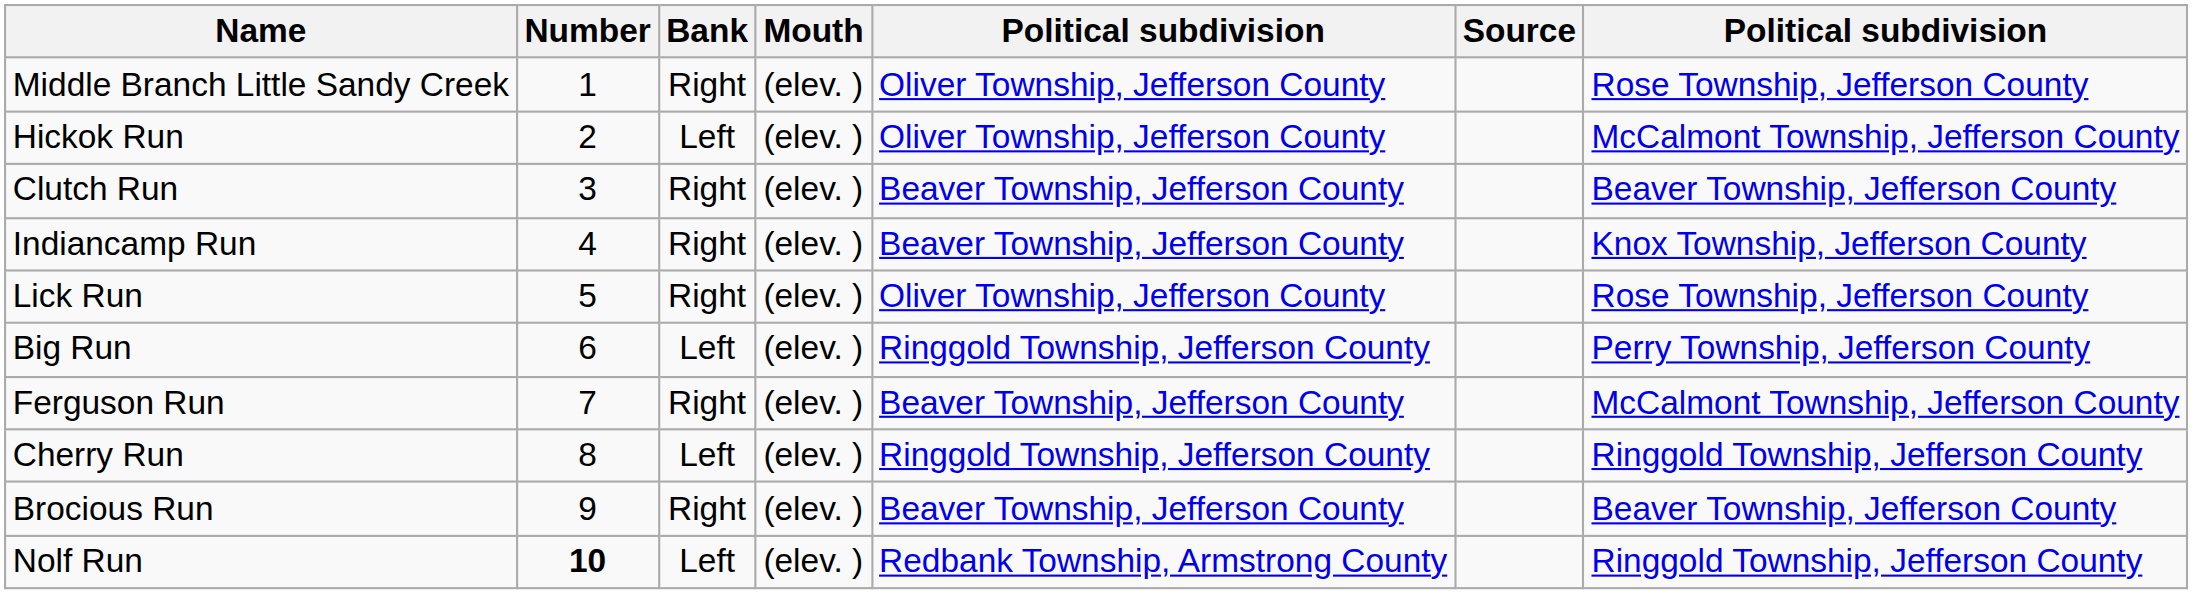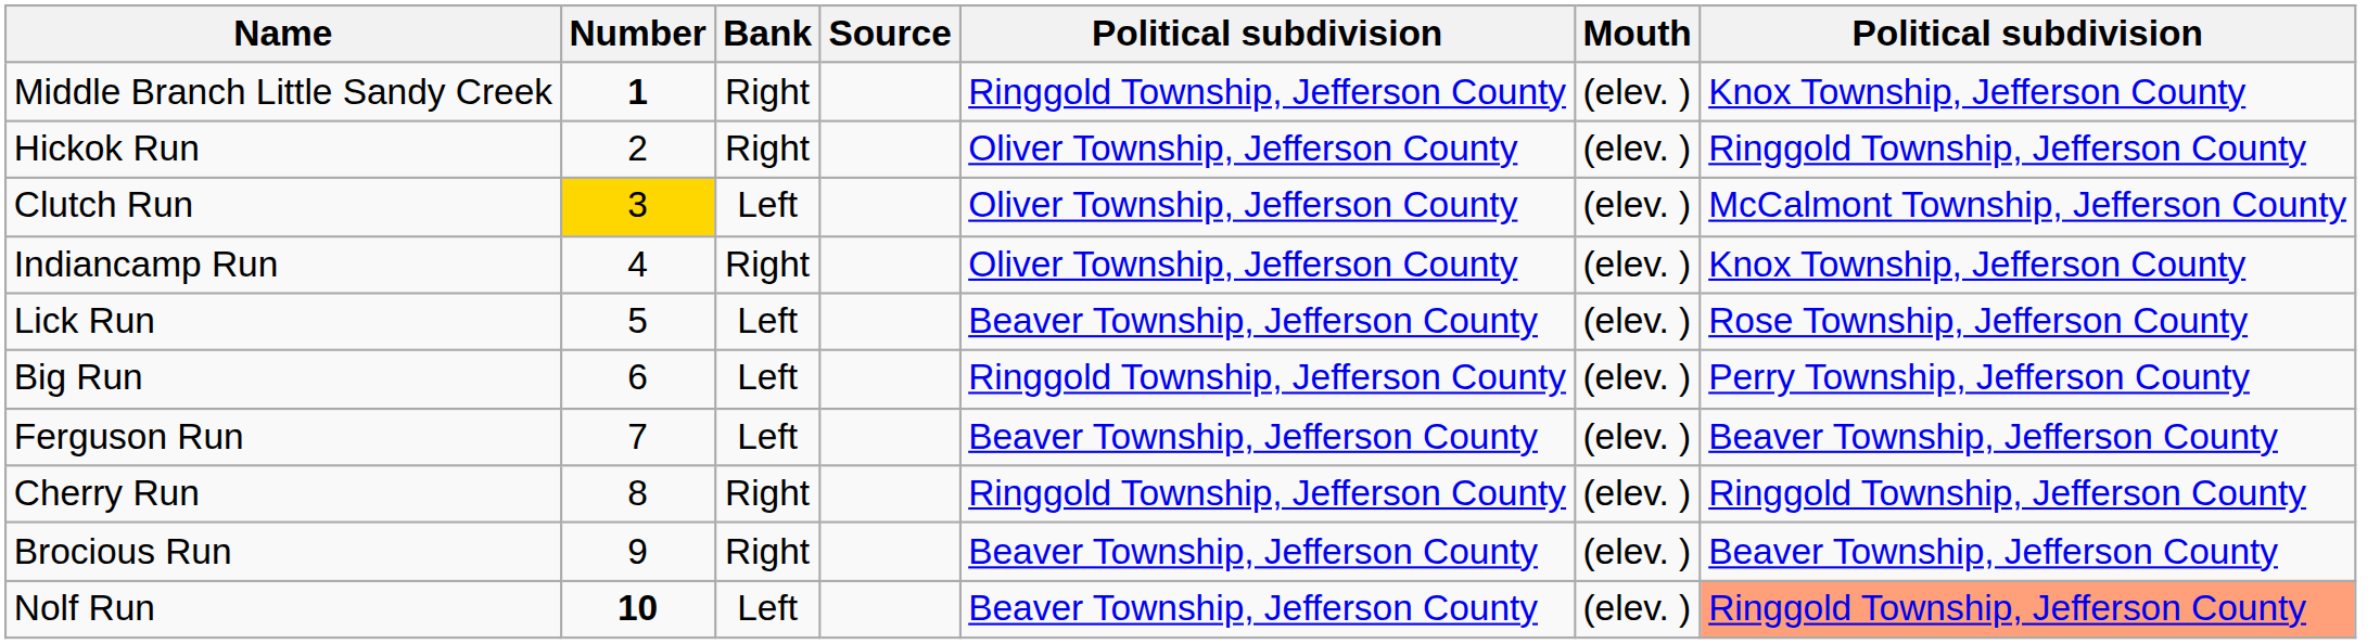 <table class="wikitable sortable">
 <tr>
 <th>Name</th>
 <th>Number</th>
 <th>Bank</th>
+<th>Source</th>
+<th>Political subdivision</th>
 <th>Mouth</th>
-<th>Political subdivision</th>
-<th>Source</th>
 <th>Political subdivision</th>
 </tr>
 <tr>
 <td>Middle Branch Little Sandy Creek</td>
-<td style="text-align: center;">1</td>
+<td style="text-align: center;"><strong>1</strong></td>
 <td style="text-align: center;">Right</td>
+<td></td>
+<td><a href='#'>Ringgold Township, Jefferson County</a></td>
 <td> (elev. )</td>
-<td><a href='#'>Oliver Township, Jefferson County</a></td>
-<td></td>
-<td><a href='#'>Rose Township, Jefferson County</a></td>
+<td><a href='#'>Knox Township, Jefferson County</a></td>
 </tr>
 <tr>
 <td>Hickok Run</td>
 <td style="text-align: center;">2</td>
-<td style="text-align: center;">Left</td>
+<td style="text-align: center;">Right</td>
+<td></td>
+<td><a href='#'>Oliver Township, Jefferson County</a></td>
 <td> (elev. )</td>
-<td><a href='#'>Oliver Township, Jefferson County</a></td>
-<td></td>
-<td><a href='#'>McCalmont Township, Jefferson County</a></td>
+<td><a href='#'>Ringgold Township, Jefferson County</a></td>
 </tr>
 <tr>
 <td>Clutch Run</td>
-<td style="text-align: center;">3</td>
-<td style="text-align: center;">Right</td>
+<td style="background: gold; text-align: center;">3</td>
+<td style="text-align: center;">Left</td>
+<td></td>
+<td><a href='#'>Oliver Township, Jefferson County</a></td>
 <td> (elev. )</td>
-<td><a href='#'>Beaver Township, Jefferson County</a></td>
-<td></td>
-<td><a href='#'>Beaver Township, Jefferson County</a></td>
+<td><a href='#'>McCalmont Township, Jefferson County</a></td>
 </tr>
 <tr>
 <td>Indiancamp Run</td>
 <td style="text-align: center;">4</td>
 <td style="text-align: center;">Right</td>
+<td></td>
+<td><a href='#'>Oliver Township, Jefferson County</a></td>
 <td> (elev. )</td>
-<td><a href='#'>Beaver Township, Jefferson County</a></td>
-<td></td>
 <td><a href='#'>Knox Township, Jefferson County</a></td>
 </tr>
 <tr>
 <td>Lick Run</td>
 <td style="text-align: center;">5</td>
-<td style="text-align: center;">Right</td>
+<td style="text-align: center;">Left</td>
+<td></td>
+<td><a href='#'>Beaver Township, Jefferson County</a></td>
 <td> (elev. )</td>
-<td><a href='#'>Oliver Township, Jefferson County</a></td>
-<td></td>
 <td><a href='#'>Rose Township, Jefferson County</a></td>
 </tr>
 <tr>
 <td>Big Run</td>
 <td style="text-align: center;">6</td>
 <td style="text-align: center;">Left</td>
+<td></td>
+<td><a href='#'>Ringgold Township, Jefferson County</a></td>
 <td> (elev. )</td>
-<td><a href='#'>Ringgold Township, Jefferson County</a></td>
-<td></td>
 <td><a href='#'>Perry Township, Jefferson County</a></td>
 </tr>
 <tr>
 <td>Ferguson Run</td>
 <td style="text-align: center;">7</td>
-<td style="text-align: center;">Right</td>
+<td style="text-align: center;">Left</td>
+<td></td>
+<td><a href='#'>Beaver Township, Jefferson County</a></td>
 <td> (elev. )</td>
 <td><a href='#'>Beaver Township, Jefferson County</a></td>
-<td></td>
-<td><a href='#'>McCalmont Township, Jefferson County</a></td>
 </tr>
 <tr>
 <td>Cherry Run</td>
 <td style="text-align: center;">8</td>
-<td style="text-align: center;">Left</td>
+<td style="text-align: center;">Right</td>
+<td></td>
+<td><a href='#'>Ringgold Township, Jefferson County</a></td>
 <td> (elev. )</td>
-<td><a href='#'>Ringgold Township, Jefferson County</a></td>
-<td></td>
 <td><a href='#'>Ringgold Township, Jefferson County</a></td>
 </tr>
 <tr>
 <td>Brocious Run</td>
 <td style="text-align: center;">9</td>
 <td style="text-align: center;">Right</td>
+<td></td>
+<td><a href='#'>Beaver Township, Jefferson County</a></td>
 <td> (elev. )</td>
-<td><a href='#'>Beaver Township, Jefferson County</a></td>
-<td></td>
 <td><a href='#'>Beaver Township, Jefferson County</a></td>
 </tr>
 <tr>
 <td>Nolf Run</td>
 <td style="text-align: center;"><strong>10</strong></td>
 <td style="text-align: center;">Left</td>
+<td></td>
+<td><a href='#'>Beaver Township, Jefferson County</a></td>
 <td> (elev. )</td>
-<td><a href='#'>Redbank Township, Armstrong County</a></td>
-<td></td>
-<td><a href='#'>Ringgold Township, Jefferson County</a></td>
+<td style="background: lightsalmon;"><a href='#'>Ringgold Township, Jefferson County</a></td>
 </tr>
 </table>
